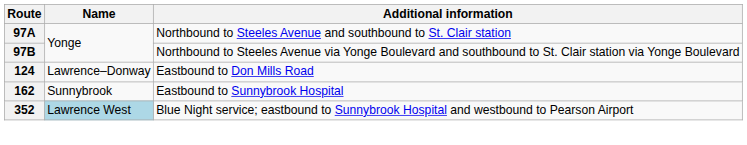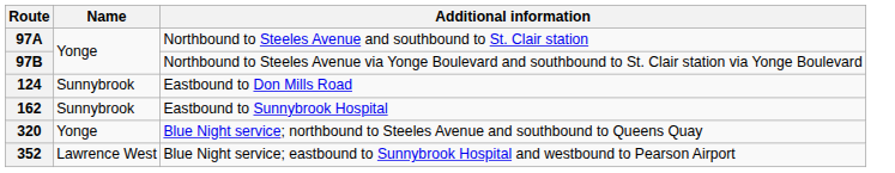 <table class="wikitable">
 <tr>
 <th>Route</th>
 <th>Name</th>
 <th>Additional information</th>
 </tr>
 <tr>
 <th>97A</th>
 <td rowspan="2">Yonge</td>
 <td>Northbound to <a href='#'>Steeles Avenue</a> and southbound to <a href='#'>St. Clair station</a><br></td>
 </tr>
 <tr>
 <th>97B</th>
 <td>Northbound to Steeles Avenue via Yonge Boulevard and southbound to St. Clair station via Yonge Boulevard<br></td>
 </tr>
 <tr>
 <th>124</th>
-<td>Lawrence–Donway</td>
+<td>Sunnybrook</td>
 <td>Eastbound to <a href='#'>Don Mills Road</a><br></td>
 </tr>
 <tr>
 <th>162</th>
 <td>Sunnybrook</td>
 <td>Eastbound to <a href='#'>Sunnybrook Hospital</a><br></td>
 </tr>
 <tr>
+<th>320</th>
+<td>Yonge</td>
+<td><a href='#'>Blue Night service</a>; northbound to Steeles Avenue and southbound to Queens Quay<br></td>
+</tr>
+<tr>
 <th>352</th>
-<td style="background: lightblue;">Lawrence West</td>
+<td>Lawrence West</td>
 <td>Blue Night service; eastbound to <a href='#'>Sunnybrook Hospital</a> and westbound to Pearson Airport</td>
 </tr>
 </table>
